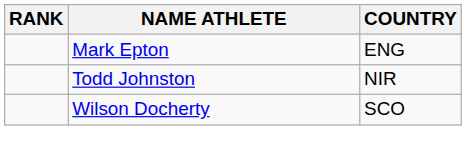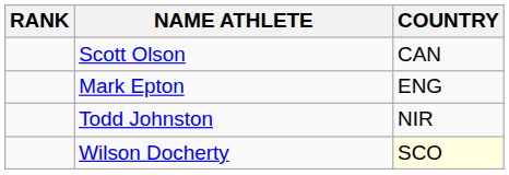 <table class="wikitable">
 <tr>
 <th>RANK</th>
 <th align="left" style="width: 15em">NAME ATHLETE</th>
 <th>COUNTRY</th>
+</tr>
+<tr>
+<td align="center"></td>
+<td><a href='#'>Scott Olson</a></td>
+<td> CAN</td>
 </tr>
 <tr>
 <td align="center"></td>
 <td><a href='#'>Mark Epton</a></td>
 <td> ENG</td>
 </tr>
 <tr>
 <td align="center"></td>
 <td><a href='#'>Todd Johnston</a></td>
 <td> NIR</td>
 </tr>
 <tr>
 <td align="center"></td>
 <td><a href='#'>Wilson Docherty</a></td>
-<td> SCO</td>
+<td style="background: lightyellow;"> SCO</td>
 </tr>
 </table>
